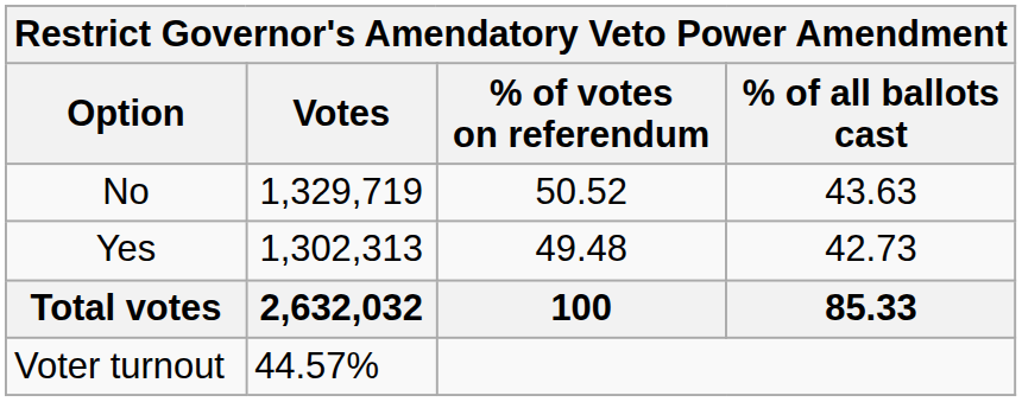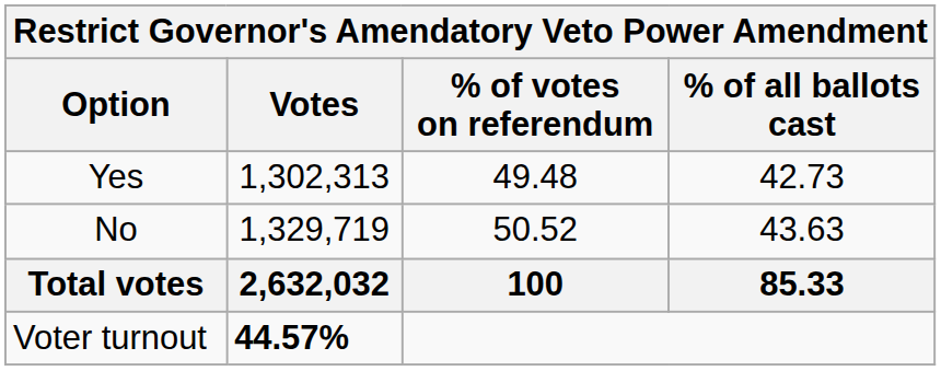 <table class="wikitable">
 <tr>
 <th colspan=4 text align=center>Restrict Governor's Amendatory Veto Power Amendment</th>
 </tr>
 <tr>
 <th>Option</th>
 <th>Votes</th>
 <th>% of votes<br>on referendum</th>
 <th>% of all ballots<br>cast</th>
 </tr>
 <tr>
+<td text align=center>Yes</td>
+<td text align=center>1,302,313</td>
+<td text align=center>49.48</td>
+<td text align=center>42.73</td>
+</tr>
+<tr>
 <td text align=center>No</td>
 <td text align=center>1,329,719</td>
 <td text align=center>50.52</td>
 <td text align=center>43.63</td>
-</tr>
-<tr>
-<td text align=center>Yes</td>
-<td text align=center>1,302,313</td>
-<td text align=center>49.48</td>
-<td text align=center>42.73</td>
 </tr>
 <tr>
 <th text align=center>Total votes</th>
 <th text align=center><strong>2,632,032</strong></th>
 <th text align=center><strong>100</strong></th>
 <th text align=center><strong>85.33</strong></th>
 </tr>
 <tr>
 <td>Voter turnout</td>
-<td>44.57%</td>
+<td><strong>44.57%</strong></td>
 </tr>
 </table>
